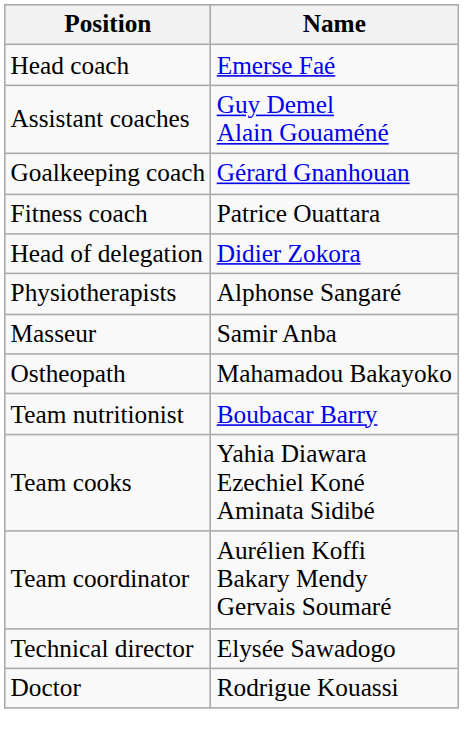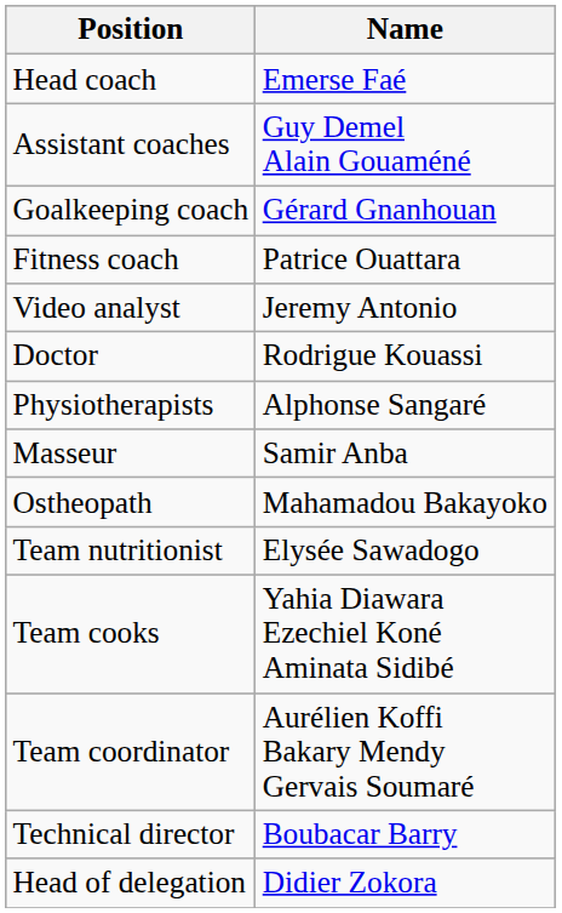 <table class="wikitable">
 <tr>
 <th>Position</th>
 <th>Name</th>
 </tr>
 <tr>
 <td>Head coach</td>
 <td> <a href='#'>Emerse Faé</a></td>
 </tr>
 <tr>
 <td>Assistant coaches</td>
 <td> <a href='#'>Guy Demel</a> <br>  <a href='#'>Alain Gouaméné</a></td>
 </tr>
 <tr>
 <td>Goalkeeping coach</td>
 <td> <a href='#'>Gérard Gnanhouan</a></td>
 </tr>
 <tr>
 <td>Fitness coach</td>
 <td> Patrice Ouattara</td>
 </tr>
 <tr>
-<td>Head of delegation</td>
-<td> <a href='#'>Didier Zokora</a></td>
+<td>Video analyst</td>
+<td> Jeremy Antonio</td>
+</tr>
+<tr>
+<td>Doctor</td>
+<td> Rodrigue Kouassi</td>
 </tr>
 <tr>
 <td>Physiotherapists</td>
 <td> Alphonse Sangaré</td>
 </tr>
 <tr>
 <td>Masseur</td>
 <td> Samir Anba</td>
 </tr>
 <tr>
 <td>Ostheopath</td>
 <td> Mahamadou Bakayoko</td>
 </tr>
 <tr>
 <td>Team nutritionist</td>
-<td> <a href='#'>Boubacar Barry</a></td>
+<td> Elysée Sawadogo</td>
 </tr>
 <tr>
 <td>Team cooks</td>
 <td> Yahia Diawara<br> Ezechiel Koné<br> Aminata Sidibé</td>
 </tr>
 <tr>
 <td>Team coordinator</td>
 <td> Aurélien Koffi<br> Bakary Mendy<br> Gervais Soumaré</td>
 </tr>
 <tr>
 <td>Technical director</td>
-<td> Elysée Sawadogo</td>
+<td> <a href='#'>Boubacar Barry</a></td>
 </tr>
 <tr>
-<td>Doctor</td>
-<td> Rodrigue Kouassi</td>
+<td>Head of delegation</td>
+<td> <a href='#'>Didier Zokora</a></td>
 </tr>
 </table>
